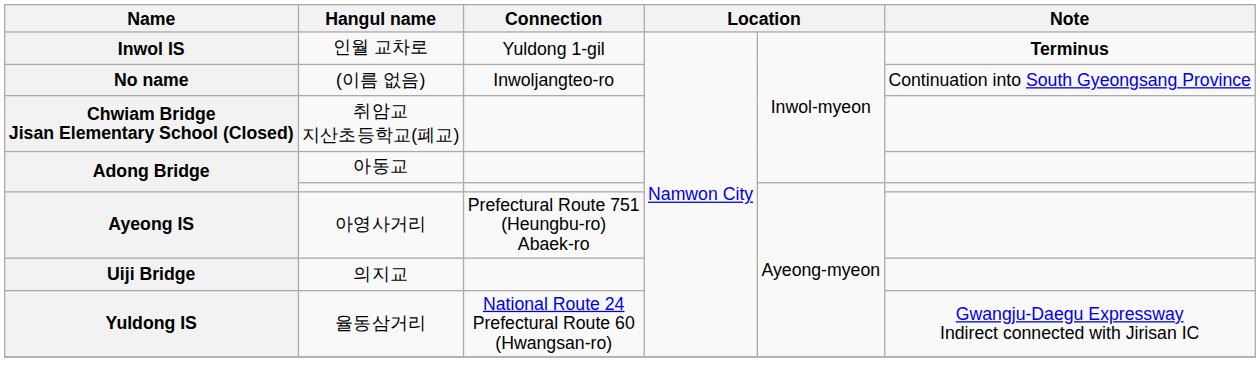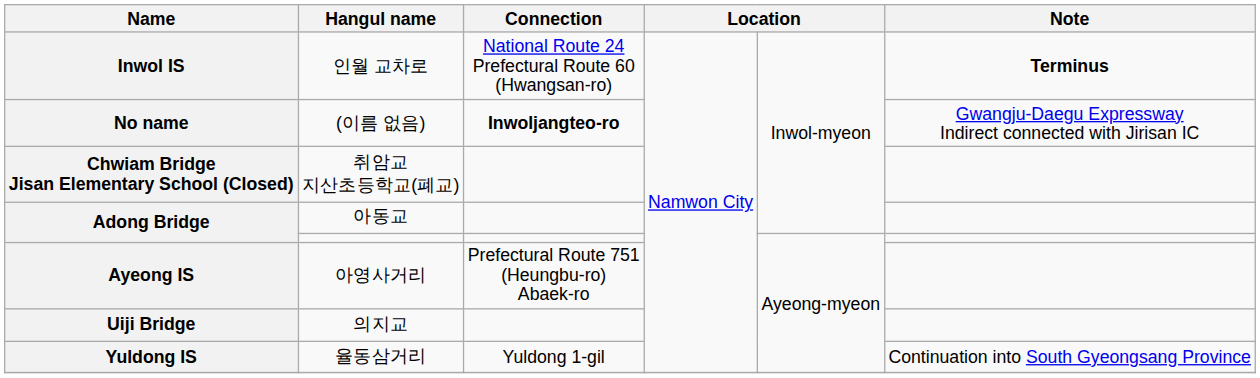 <table class="wikitable" style="font-size: 85%; text-align: center;">
 <tr>
 <th>Name </th>
 <th>Hangul name</th>
 <th>Connection</th>
 <th colspan="2">Location</th>
 <th>Note</th>
 </tr>
 <tr>
 <th>Inwol IS</th>
 <td>인월 교차로</td>
-<td>Yuldong 1-gil</td>
+<td><a href='#'>National Route 24</a><br>Prefectural Route 60<br>(Hwangsan-ro)</td>
 <td rowspan=8><a href='#'>Namwon City</a></td>
 <td rowspan=4>Inwol-myeon</td>
 <td><strong>Terminus</strong></td>
 </tr>
 <tr>
 <th>No name</th>
 <td>(이름 없음)</td>
-<td>Inwoljangteo-ro</td>
-<td>Continuation into <a href='#'>South Gyeongsang Province</a></td>
+<td><strong>Inwoljangteo-ro</strong></td>
+<td><a href='#'>Gwangju-Daegu Expressway</a><br>Indirect connected with Jirisan IC</td>
 </tr>
 <tr>
 <th>Chwiam Bridge<br>Jisan Elementary School (Closed)</th>
 <td>취암교<br>지산초등학교(폐교)</td>
 <td></td>
 <td></td>
 </tr>
 <tr>
 <th rowspan=2>Adong Bridge</th>
 <td>아동교</td>
 <td></td>
 <td></td>
 </tr>
 <tr>
 <td></td>
 <td></td>
 <td rowspan=4>Ayeong-myeon</td>
 <td></td>
 </tr>
 <tr>
 <th>Ayeong IS</th>
 <td>아영사거리</td>
 <td>Prefectural Route 751<br>(Heungbu-ro)<br>Abaek-ro</td>
 <td></td>
 </tr>
 <tr>
 <th>Uiji Bridge</th>
 <td>의지교</td>
 <td></td>
 <td></td>
 </tr>
 <tr>
 <th>Yuldong IS</th>
 <td>율동삼거리</td>
-<td><a href='#'>National Route 24</a><br>Prefectural Route 60<br>(Hwangsan-ro)</td>
-<td><a href='#'>Gwangju-Daegu Expressway</a><br>Indirect connected with Jirisan IC</td>
+<td>Yuldong 1-gil</td>
+<td>Continuation into <a href='#'>South Gyeongsang Province</a></td>
 </tr>
 <tr>
 </tr>
 </table>
